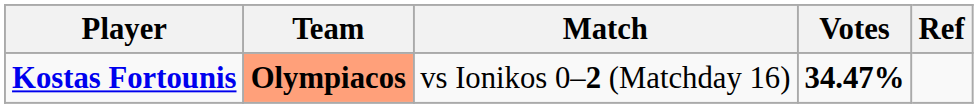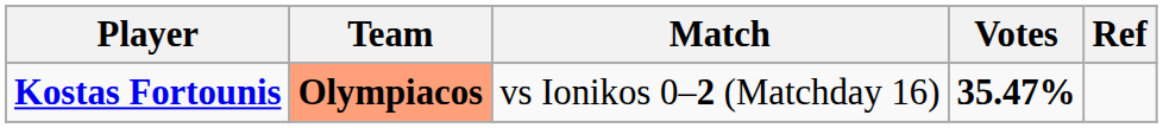 <table class="wikitable" style="text-align: left;">
 <tr>
 <th>Player</th>
 <th>Team</th>
 <th>Match</th>
 <th>Votes</th>
 <th>Ref</th>
 </tr>
 <tr>
 <td> <strong><a href='#'>Kostas Fortounis</a></strong></td>
 <td style="background: lightsalmon;"><strong>Olympiacos</strong></td>
 <td>vs Ionikos 0–<strong>2</strong> (Matchday 16)</td>
-<td><strong>34.47%</strong></td>
+<td><strong>35.47%</strong></td>
 <td align="center"></td>
 </tr>
 </table>
